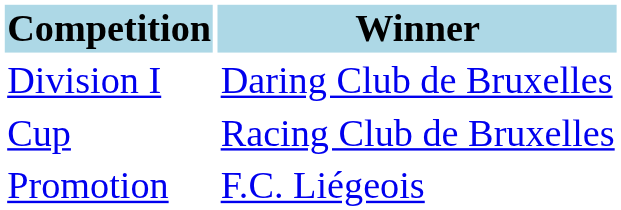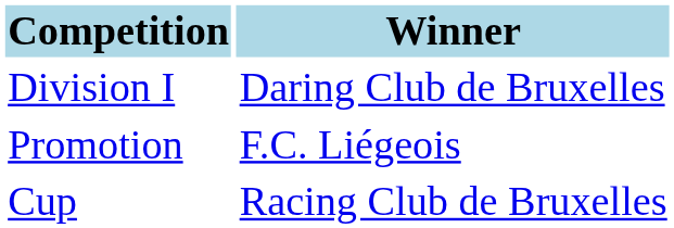 <table>
 <tr style="background:lightblue;">
 <th>Competition</th>
 <th>Winner</th>
 </tr>
 <tr>
 <td><a href='#'>Division I</a></td>
 <td><a href='#'>Daring Club de Bruxelles</a></td>
 </tr>
 <tr>
+<td><a href='#'>Promotion</a></td>
+<td><a href='#'>F.C. Liégeois</a></td>
+</tr>
+<tr>
 <td><a href='#'>Cup</a></td>
 <td><a href='#'>Racing Club de Bruxelles</a></td>
 </tr>
-<tr>
-<td><a href='#'>Promotion</a></td>
-<td><a href='#'>F.C. Liégeois</a></td>
-</tr>
 </table>
